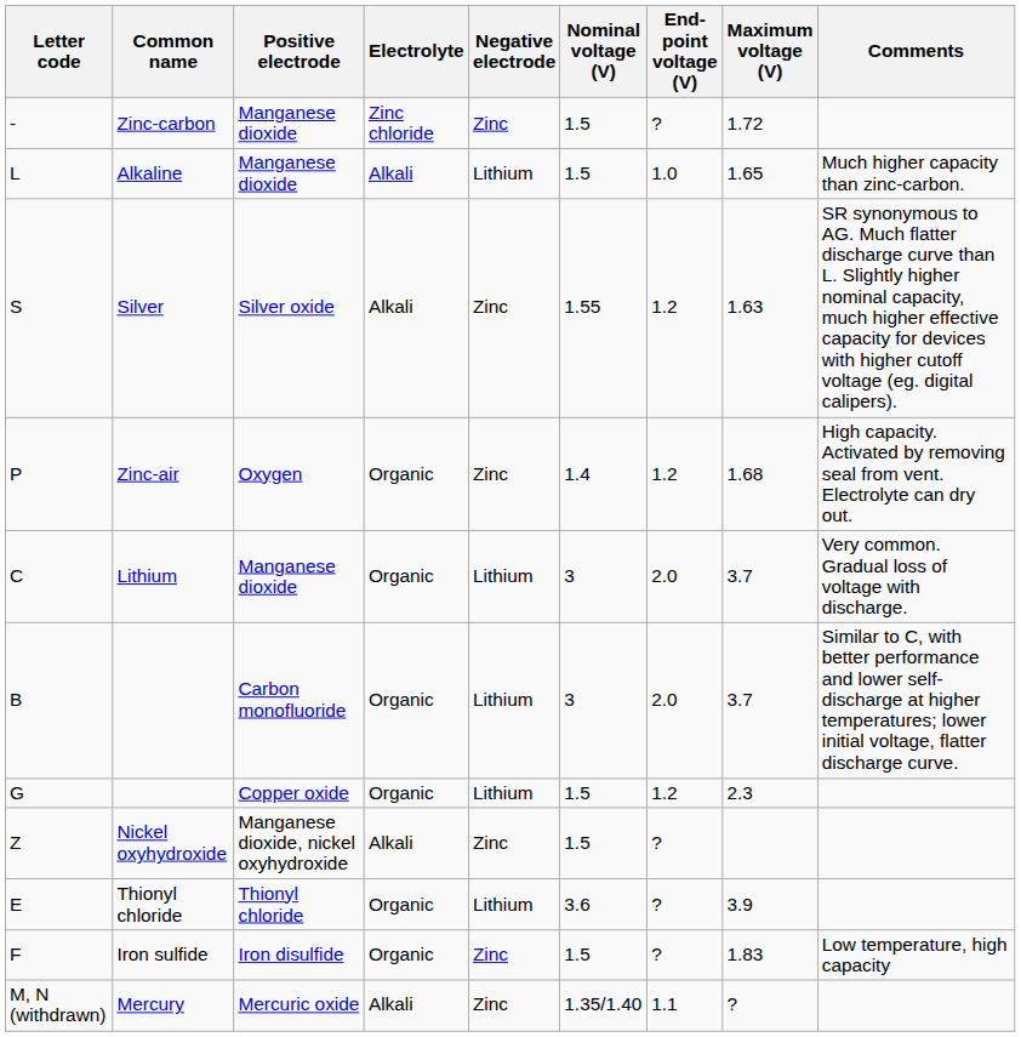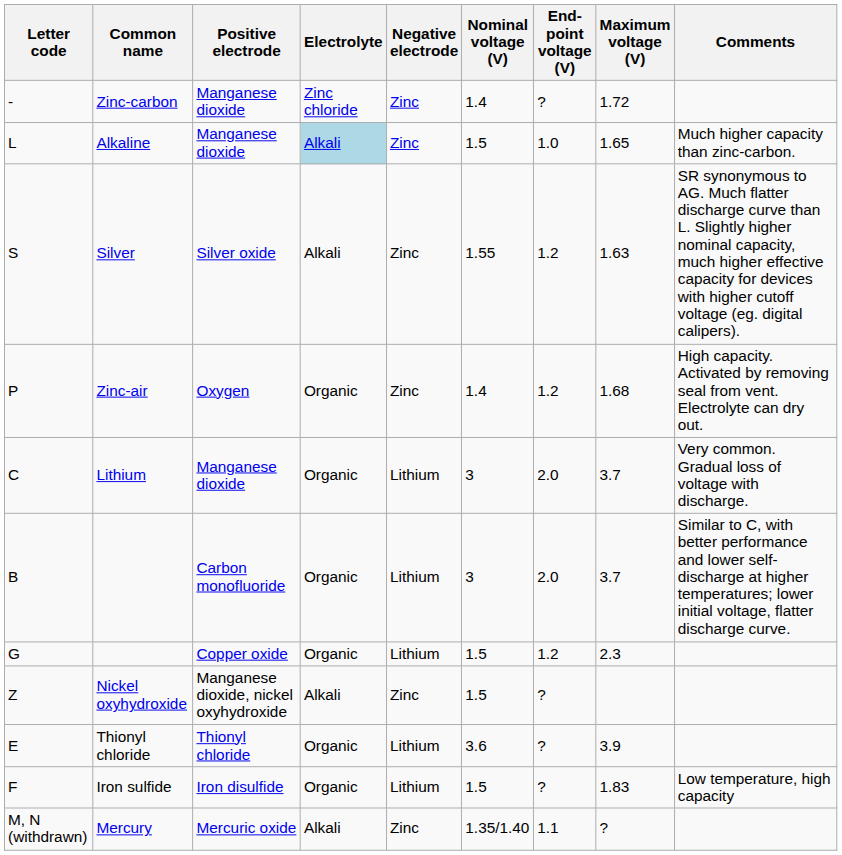 <table class=wikitable>
 <tr>
 <th>Letter<br> code</th>
 <th>Common<br> name</th>
 <th>Positive<br> electrode</th>
 <th>Electrolyte</th>
 <th>Negative<br> electrode</th>
 <th>Nominal<br> voltage (V)</th>
 <th>End-point<br> voltage (V)</th>
 <th>Maximum<br> voltage (V)</th>
 <th>Comments</th>
 </tr>
 <tr>
 <td>-</td>
 <td><a href='#'>Zinc-carbon</a></td>
 <td><a href='#'>Manganese dioxide</a></td>
 <td><a href='#'>Zinc chloride</a></td>
 <td><a href='#'>Zinc</a></td>
-<td>1.5</td>
+<td>1.4</td>
 <td>?</td>
 <td>1.72</td>
 <td></td>
 </tr>
 <tr>
 <td>L</td>
 <td><a href='#'>Alkaline</a></td>
 <td><a href='#'>Manganese dioxide</a></td>
-<td><a href='#'>Alkali</a></td>
-<td>Lithium</td>
+<td style="background: lightblue;"><a href='#'>Alkali</a></td>
+<td><a href='#'>Zinc</a></td>
 <td>1.5</td>
 <td>1.0</td>
 <td>1.65</td>
 <td>Much higher capacity than zinc-carbon.</td>
 </tr>
 <tr>
 <td>S</td>
 <td><a href='#'>Silver</a></td>
 <td><a href='#'>Silver oxide</a></td>
 <td>Alkali</td>
 <td>Zinc</td>
 <td>1.55</td>
 <td>1.2</td>
 <td>1.63</td>
 <td>SR synonymous to AG. Much flatter discharge curve than L. Slightly higher nominal capacity, much higher effective capacity for devices with higher cutoff voltage (eg. digital calipers).</td>
 </tr>
 <tr>
 <td>P</td>
 <td><a href='#'>Zinc-air</a></td>
 <td><a href='#'>Oxygen</a></td>
 <td>Organic</td>
 <td>Zinc</td>
 <td>1.4</td>
 <td>1.2</td>
 <td>1.68</td>
 <td>High capacity. Activated by removing seal from vent. Electrolyte can dry out.</td>
 </tr>
 <tr>
 <td>C</td>
 <td><a href='#'>Lithium</a></td>
 <td><a href='#'>Manganese dioxide</a></td>
 <td>Organic</td>
 <td>Lithium</td>
 <td>3</td>
 <td>2.0</td>
 <td>3.7</td>
 <td>Very common. Gradual loss of voltage with discharge.</td>
 </tr>
 <tr>
 <td>B</td>
 <td></td>
 <td><a href='#'>Carbon monofluoride</a></td>
 <td>Organic</td>
 <td>Lithium</td>
 <td>3</td>
 <td>2.0</td>
 <td>3.7</td>
 <td>Similar to C, with better performance and lower self-discharge at higher temperatures; lower initial voltage, flatter discharge curve.</td>
 </tr>
 <tr>
 <td>G</td>
 <td></td>
 <td><a href='#'>Copper oxide</a></td>
 <td>Organic</td>
 <td>Lithium</td>
 <td>1.5</td>
 <td>1.2</td>
 <td>2.3</td>
 <td></td>
 </tr>
 <tr>
 <td>Z</td>
 <td><a href='#'>Nickel oxyhydroxide</a></td>
 <td>Manganese dioxide, nickel oxyhydroxide</td>
 <td>Alkali</td>
 <td>Zinc</td>
 <td>1.5</td>
 <td>?</td>
 <td></td>
 </tr>
 <tr>
 <td>E</td>
 <td>Thionyl chloride</td>
 <td><a href='#'>Thionyl chloride</a></td>
 <td>Organic</td>
 <td>Lithium</td>
 <td>3.6</td>
 <td>?</td>
 <td>3.9</td>
 <td></td>
 </tr>
 <tr>
 <td>F</td>
 <td>Iron sulfide</td>
 <td><a href='#'>Iron disulfide</a></td>
 <td>Organic</td>
-<td><a href='#'>Zinc</a></td>
+<td>Lithium</td>
 <td>1.5</td>
 <td>?</td>
 <td>1.83</td>
 <td>Low temperature, high capacity</td>
 </tr>
 <tr>
 <td>M, N (withdrawn)</td>
 <td><a href='#'>Mercury</a></td>
 <td><a href='#'>Mercuric oxide</a></td>
 <td>Alkali</td>
 <td>Zinc</td>
 <td>1.35/1.40</td>
 <td>1.1</td>
 <td>?</td>
 </tr>
 </table>
